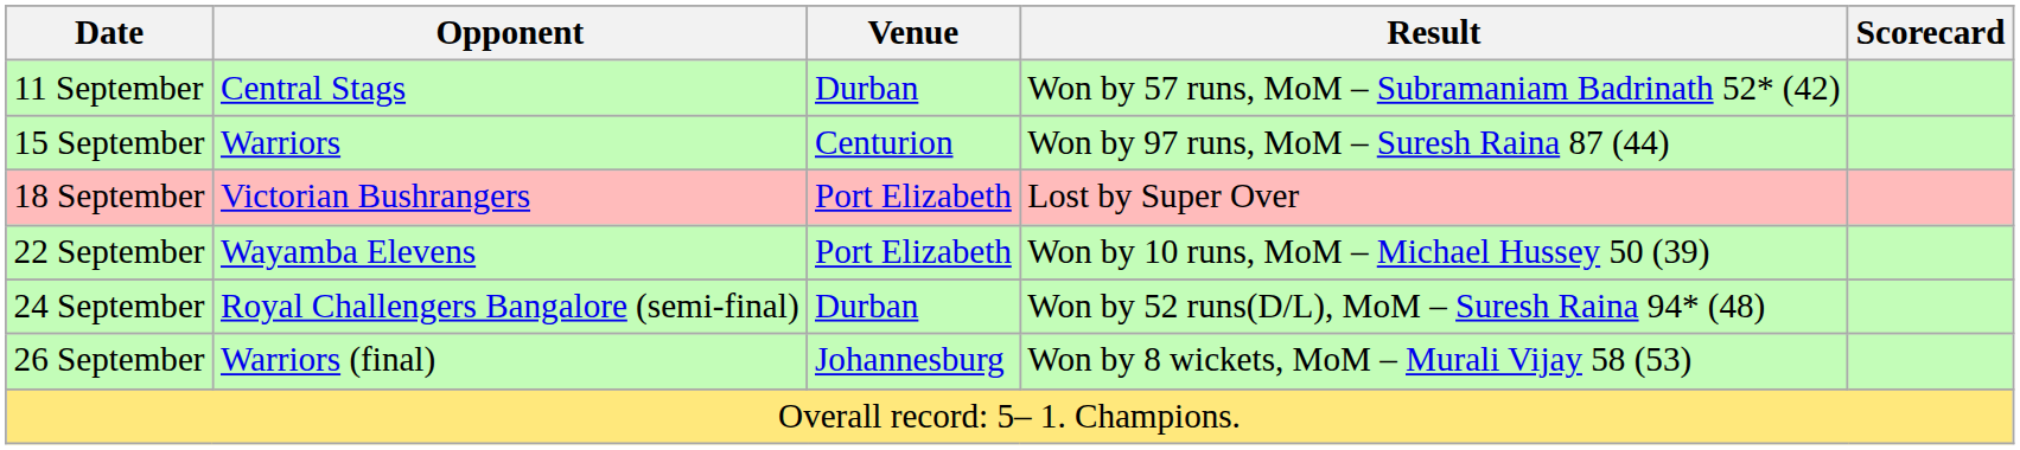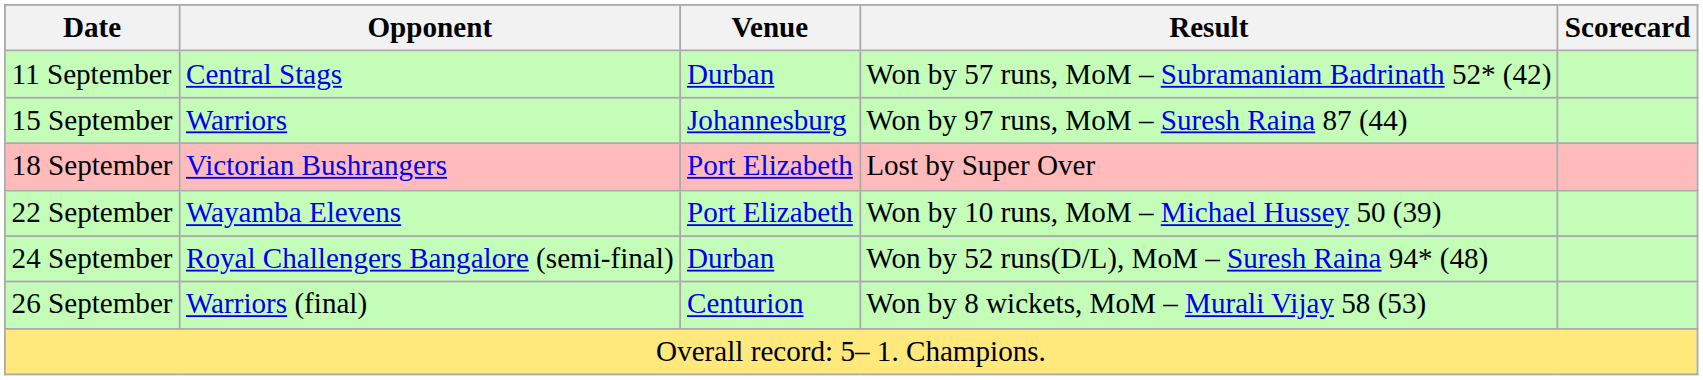 <table class="wikitable sortable">
 <tr>
 <th>Date</th>
 <th>Opponent</th>
 <th>Venue</th>
 <th>Result</th>
 <th>Scorecard</th>
 </tr>
 <tr style="background:#c3fdb8;">
 <td>11 September</td>
 <td><a href='#'>Central Stags</a></td>
 <td><a href='#'>Durban</a></td>
 <td>Won by 57 runs, MoM –  <a href='#'>Subramaniam Badrinath</a> 52* (42)</td>
 <td></td>
 </tr>
 <tr style="background:#c3fdb8;">
 <td>15 September</td>
 <td><a href='#'>Warriors</a></td>
-<td><a href='#'>Centurion</a></td>
+<td><a href='#'>Johannesburg</a></td>
 <td>Won by 97 runs, MoM –  <a href='#'>Suresh Raina</a> 87 (44)</td>
 <td></td>
 </tr>
 <tr style="background:#fbb;">
 <td>18 September</td>
 <td><a href='#'>Victorian Bushrangers</a></td>
 <td><a href='#'>Port Elizabeth</a></td>
 <td>Lost by Super Over</td>
 <td></td>
 </tr>
 <tr style="background:#c3fdb8;">
 <td>22 September</td>
 <td><a href='#'>Wayamba Elevens</a></td>
 <td><a href='#'>Port Elizabeth</a></td>
 <td>Won by 10 runs, MoM –  <a href='#'>Michael Hussey</a> 50 (39)</td>
 <td></td>
 </tr>
 <tr style="background:#c3fdb8;">
 <td>24 September</td>
 <td><a href='#'>Royal Challengers Bangalore</a> (semi-final)</td>
 <td><a href='#'>Durban</a></td>
 <td>Won by 52 runs(D/L), MoM –  <a href='#'>Suresh Raina</a> 94* (48)</td>
 <td></td>
 </tr>
 <tr style="background:#c3fdb8;">
 <td>26 September</td>
 <td><a href='#'>Warriors</a> (final)</td>
-<td><a href='#'>Johannesburg</a></td>
+<td><a href='#'>Centurion</a></td>
 <td>Won by 8 wickets, MoM –  <a href='#'>Murali Vijay</a> 58 (53)</td>
 <td></td>
 </tr>
 <tr style="background:#FFE87C;">
 <td colspan="5" style="text-align:center;">Overall record: 5– 1. Champions.</td>
 </tr>
 </table>
